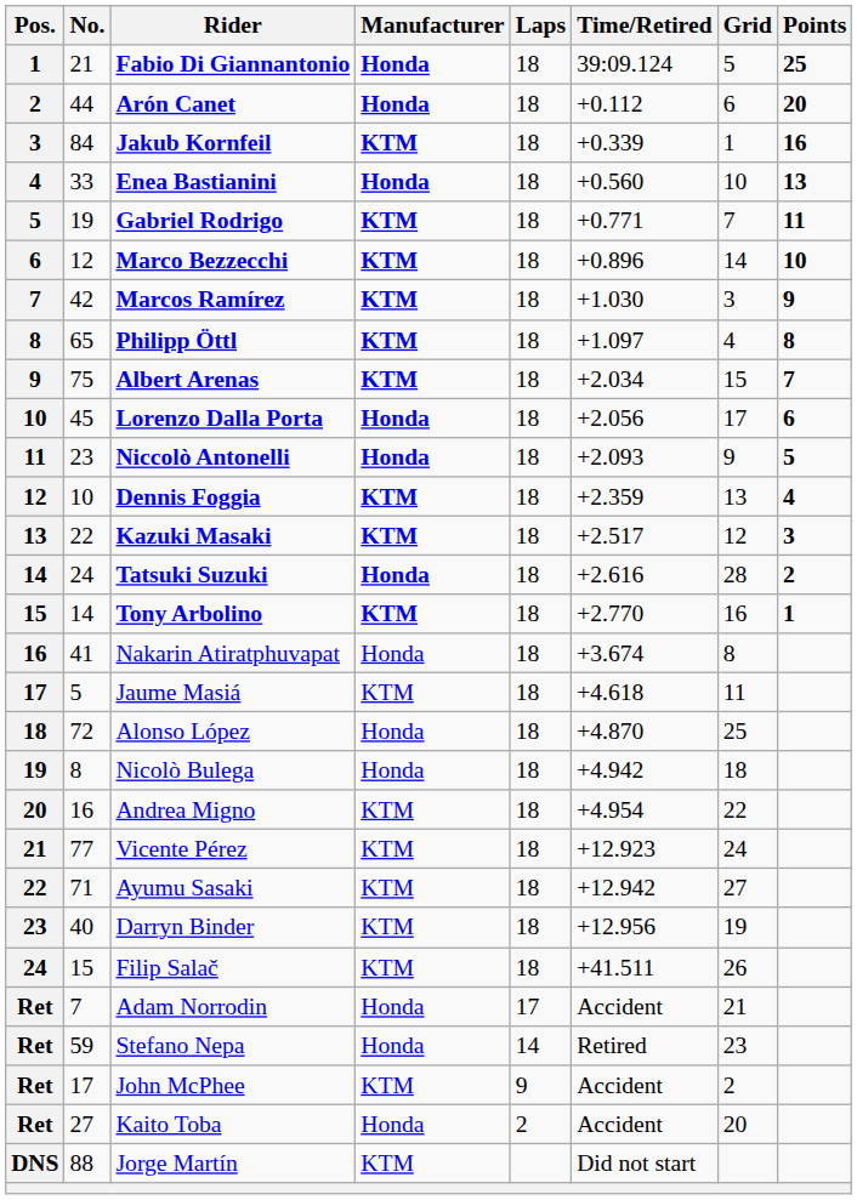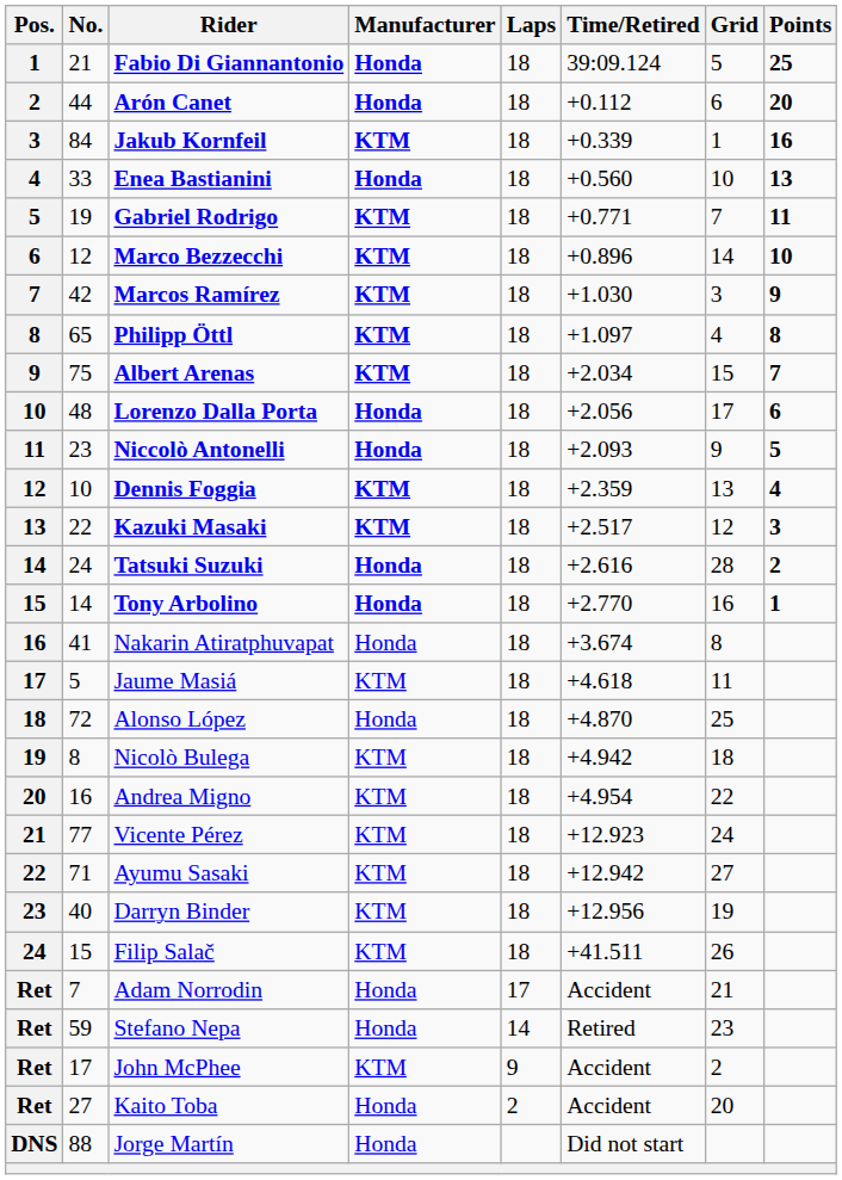 <table class="wikitable" style="font-size: 95%;">
 <tr>
 <th>Pos.</th>
 <th>No.</th>
 <th>Rider</th>
 <th>Manufacturer</th>
 <th>Laps</th>
 <th>Time/Retired</th>
 <th>Grid</th>
 <th>Points</th>
 </tr>
 <tr>
 <th>1</th>
 <td>21</td>
 <td> <strong><a href='#'>Fabio Di Giannantonio</a></strong></td>
 <td><strong><a href='#'>Honda</a></strong></td>
 <td>18</td>
 <td>39:09.124</td>
 <td>5</td>
 <td><strong>25</strong></td>
 </tr>
 <tr>
 <th>2</th>
 <td>44</td>
 <td> <strong><a href='#'>Arón Canet</a></strong></td>
 <td><strong><a href='#'>Honda</a></strong></td>
 <td>18</td>
 <td>+0.112</td>
 <td>6</td>
 <td><strong>20</strong></td>
 </tr>
 <tr>
 <th>3</th>
 <td>84</td>
 <td> <strong><a href='#'>Jakub Kornfeil</a></strong></td>
 <td><strong><a href='#'>KTM</a></strong></td>
 <td>18</td>
 <td>+0.339</td>
 <td>1</td>
 <td><strong>16</strong></td>
 </tr>
 <tr>
 <th>4</th>
 <td>33</td>
 <td> <strong><a href='#'>Enea Bastianini</a></strong></td>
 <td><strong><a href='#'>Honda</a></strong></td>
 <td>18</td>
 <td>+0.560</td>
 <td>10</td>
 <td><strong>13</strong></td>
 </tr>
 <tr>
 <th>5</th>
 <td>19</td>
 <td> <strong><a href='#'>Gabriel Rodrigo</a></strong></td>
 <td><strong><a href='#'>KTM</a></strong></td>
 <td>18</td>
 <td>+0.771</td>
 <td>7</td>
 <td><strong>11</strong></td>
 </tr>
 <tr>
 <th>6</th>
 <td>12</td>
 <td> <strong><a href='#'>Marco Bezzecchi</a></strong></td>
 <td><strong><a href='#'>KTM</a></strong></td>
 <td>18</td>
 <td>+0.896</td>
 <td>14</td>
 <td><strong>10</strong></td>
 </tr>
 <tr>
 <th>7</th>
 <td>42</td>
 <td> <strong><a href='#'>Marcos Ramírez</a></strong></td>
 <td><strong><a href='#'>KTM</a></strong></td>
 <td>18</td>
 <td>+1.030</td>
 <td>3</td>
 <td><strong>9</strong></td>
 </tr>
 <tr>
 <th>8</th>
 <td>65</td>
 <td> <strong><a href='#'>Philipp Öttl</a></strong></td>
 <td><strong><a href='#'>KTM</a></strong></td>
 <td>18</td>
 <td>+1.097</td>
 <td>4</td>
 <td><strong>8</strong></td>
 </tr>
 <tr>
 <th>9</th>
 <td>75</td>
 <td> <strong><a href='#'>Albert Arenas</a></strong></td>
 <td><strong><a href='#'>KTM</a></strong></td>
 <td>18</td>
 <td>+2.034</td>
 <td>15</td>
 <td><strong>7</strong></td>
 </tr>
 <tr>
 <th>10</th>
-<td>45</td>
+<td>48</td>
 <td> <strong><a href='#'>Lorenzo Dalla Porta</a></strong></td>
 <td><strong><a href='#'>Honda</a></strong></td>
 <td>18</td>
 <td>+2.056</td>
 <td>17</td>
 <td><strong>6</strong></td>
 </tr>
 <tr>
 <th>11</th>
 <td>23</td>
 <td> <strong><a href='#'>Niccolò Antonelli</a></strong></td>
 <td><strong><a href='#'>Honda</a></strong></td>
 <td>18</td>
 <td>+2.093</td>
 <td>9</td>
 <td><strong>5</strong></td>
 </tr>
 <tr>
 <th>12</th>
 <td>10</td>
 <td> <strong><a href='#'>Dennis Foggia</a></strong></td>
 <td><strong><a href='#'>KTM</a></strong></td>
 <td>18</td>
 <td>+2.359</td>
 <td>13</td>
 <td><strong>4</strong></td>
 </tr>
 <tr>
 <th>13</th>
 <td>22</td>
 <td> <strong><a href='#'>Kazuki Masaki</a></strong></td>
 <td><strong><a href='#'>KTM</a></strong></td>
 <td>18</td>
 <td>+2.517</td>
 <td>12</td>
 <td><strong>3</strong></td>
 </tr>
 <tr>
 <th>14</th>
 <td>24</td>
 <td> <strong><a href='#'>Tatsuki Suzuki</a></strong></td>
 <td><strong><a href='#'>Honda</a></strong></td>
 <td>18</td>
 <td>+2.616</td>
 <td>28</td>
 <td><strong>2</strong></td>
 </tr>
 <tr>
 <th>15</th>
 <td>14</td>
 <td> <strong><a href='#'>Tony Arbolino</a></strong></td>
-<td><strong><a href='#'>KTM</a></strong></td>
+<td><strong><a href='#'>Honda</a></strong></td>
 <td>18</td>
 <td>+2.770</td>
 <td>16</td>
 <td><strong>1</strong></td>
 </tr>
 <tr>
 <th>16</th>
 <td>41</td>
 <td> <a href='#'>Nakarin Atiratphuvapat</a></td>
 <td><a href='#'>Honda</a></td>
 <td>18</td>
 <td>+3.674</td>
 <td>8</td>
 <td></td>
 </tr>
 <tr>
 <th>17</th>
 <td>5</td>
 <td> <a href='#'>Jaume Masiá</a></td>
 <td><a href='#'>KTM</a></td>
 <td>18</td>
 <td>+4.618</td>
 <td>11</td>
 <td></td>
 </tr>
 <tr>
 <th>18</th>
 <td>72</td>
 <td> <a href='#'>Alonso López</a></td>
 <td><a href='#'>Honda</a></td>
 <td>18</td>
 <td>+4.870</td>
 <td>25</td>
 <td></td>
 </tr>
 <tr>
 <th>19</th>
 <td>8</td>
 <td> <a href='#'>Nicolò Bulega</a></td>
-<td><a href='#'>Honda</a></td>
+<td><a href='#'>KTM</a></td>
 <td>18</td>
 <td>+4.942</td>
 <td>18</td>
 <td></td>
 </tr>
 <tr>
 <th>20</th>
 <td>16</td>
 <td> <a href='#'>Andrea Migno</a></td>
 <td><a href='#'>KTM</a></td>
 <td>18</td>
 <td>+4.954</td>
 <td>22</td>
 <td></td>
 </tr>
 <tr>
 <th>21</th>
 <td>77</td>
 <td> <a href='#'>Vicente Pérez</a></td>
 <td><a href='#'>KTM</a></td>
 <td>18</td>
 <td>+12.923</td>
 <td>24</td>
 <td></td>
 </tr>
 <tr>
 <th>22</th>
 <td>71</td>
 <td> <a href='#'>Ayumu Sasaki</a></td>
 <td><a href='#'>KTM</a></td>
 <td>18</td>
 <td>+12.942</td>
 <td>27</td>
 <td></td>
 </tr>
 <tr>
 <th>23</th>
 <td>40</td>
 <td> <a href='#'>Darryn Binder</a></td>
 <td><a href='#'>KTM</a></td>
 <td>18</td>
 <td>+12.956</td>
 <td>19</td>
 <td></td>
 </tr>
 <tr>
 <th>24</th>
 <td>15</td>
 <td> <a href='#'>Filip Salač</a></td>
 <td><a href='#'>KTM</a></td>
 <td>18</td>
 <td>+41.511</td>
 <td>26</td>
 <td></td>
 </tr>
 <tr>
 <th>Ret</th>
 <td>7</td>
 <td> <a href='#'>Adam Norrodin</a></td>
 <td><a href='#'>Honda</a></td>
 <td>17</td>
 <td>Accident</td>
 <td>21</td>
 <td></td>
 </tr>
 <tr>
 <th>Ret</th>
 <td>59</td>
 <td> <a href='#'>Stefano Nepa</a></td>
 <td><a href='#'>Honda</a></td>
 <td>14</td>
 <td>Retired</td>
 <td>23</td>
 <td></td>
 </tr>
 <tr>
 <th>Ret</th>
 <td>17</td>
 <td> <a href='#'>John McPhee</a></td>
 <td><a href='#'>KTM</a></td>
 <td>9</td>
 <td>Accident</td>
 <td>2</td>
 <td></td>
 </tr>
 <tr>
 <th>Ret</th>
 <td>27</td>
 <td> <a href='#'>Kaito Toba</a></td>
 <td><a href='#'>Honda</a></td>
 <td>2</td>
 <td>Accident</td>
 <td>20</td>
 <td></td>
 </tr>
 <tr>
 <th>DNS</th>
 <td>88</td>
 <td> <a href='#'>Jorge Martín</a></td>
-<td><a href='#'>KTM</a></td>
+<td><a href='#'>Honda</a></td>
 <td></td>
 <td>Did not start</td>
 <td></td>
 <td></td>
 </tr>
 <tr>
 <th colspan=8></th>
 </tr>
 </table>
